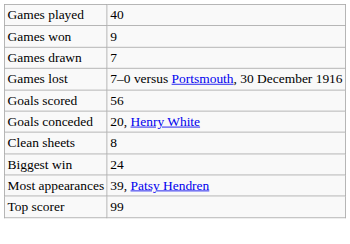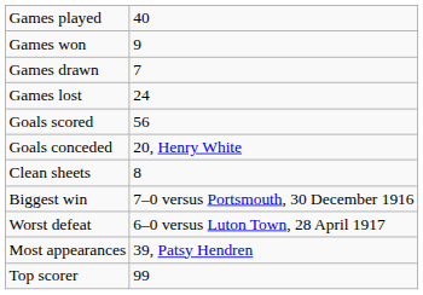 <table class="wikitable">
 <tr>
 <td>Games played</td>
 <td>40</td>
 </tr>
 <tr>
 <td>Games won</td>
 <td>9</td>
 </tr>
 <tr>
 <td>Games drawn</td>
 <td>7</td>
 </tr>
 <tr>
 <td>Games lost</td>
-<td>7–0 versus <a href='#'>Portsmouth</a>, 30 December 1916</td>
+<td>24</td>
 </tr>
 <tr>
 <td>Goals scored</td>
 <td>56</td>
 </tr>
 <tr>
 <td>Goals conceded</td>
 <td>20, <a href='#'>Henry White</a></td>
 </tr>
 <tr>
 <td>Clean sheets</td>
 <td>8</td>
 </tr>
 <tr>
 <td>Biggest win</td>
-<td>24</td>
+<td>7–0 versus <a href='#'>Portsmouth</a>, 30 December 1916</td>
+</tr>
+<tr>
+<td>Worst defeat</td>
+<td>6–0 versus <a href='#'>Luton Town</a>, 28 April 1917</td>
 </tr>
 <tr>
 <td>Most appearances</td>
 <td>39, <a href='#'>Patsy Hendren</a></td>
 </tr>
 <tr>
 <td>Top scorer</td>
 <td>99</td>
 </tr>
 </table>
